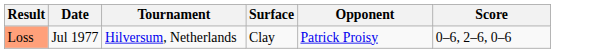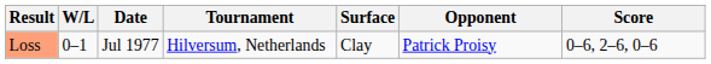 <table class="sortable wikitable">
 <tr>
 <th style="width:40px">Result</th>
+<th style="width:30px" class="unsortable">W/L</th>
 <th style="width:55px">Date</th>
 <th style="width:160px">Tournament</th>
 <th style="width:50px">Surface</th>
 <th style="width:150px">Opponent</th>
 <th style="width:130px" class="unsortable">Score</th>
 </tr>
 <tr>
 <td style="background:#FFA07A">Loss</td>
+<td>0–1</td>
 <td>Jul 1977</td>
 <td><a href='#'>Hilversum</a>, Netherlands</td>
 <td>Clay</td>
 <td> <a href='#'>Patrick Proisy</a></td>
 <td>0–6, 2–6, 0–6</td>
 </tr>
 </table>
